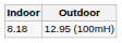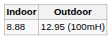 <table class="wikitable" border="1" align="upright">
 <tr>
 <th>Indoor</th>
 <th>Outdoor</th>
 </tr>
 <tr>
-<td>8.18</td>
+<td>8.88</td>
 <td>12.95 (100mH)</td>
 </tr>
 </table>
